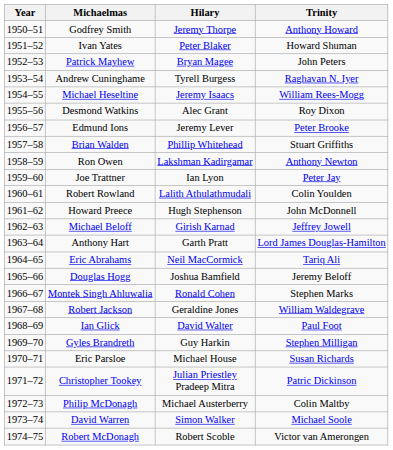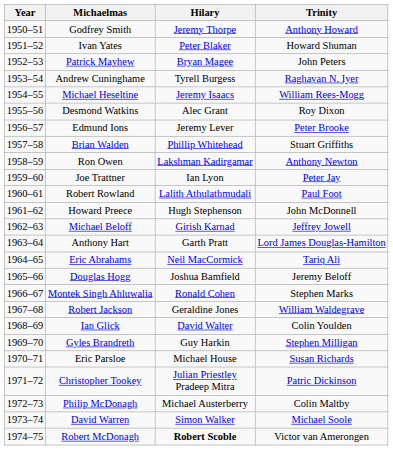 <table class="wikitable sortable">
 <tr>
 <th>Year</th>
 <th>Michaelmas</th>
 <th>Hilary</th>
 <th>Trinity</th>
 </tr>
 <tr>
 <td align="center">1950–51</td>
 <td align="center"> Godfrey Smith</td>
 <td align="center"> <a href='#'>Jeremy Thorpe</a></td>
 <td align="center"> <a href='#'>Anthony Howard</a></td>
 </tr>
 <tr>
 <td align="center">1951–52</td>
 <td align="center"> Ivan Yates</td>
 <td align="center"> <a href='#'>Peter Blaker</a></td>
 <td align="center"> Howard Shuman</td>
 </tr>
 <tr>
 <td align="center">1952–53</td>
 <td align="center"> <a href='#'>Patrick Mayhew</a></td>
 <td align="center"> <a href='#'>Bryan Magee</a></td>
 <td align="center"> John Peters</td>
 </tr>
 <tr>
 <td align="center">1953–54</td>
 <td align="center"> Andrew Cuninghame</td>
 <td align="center"> Tyrell Burgess</td>
 <td align="center"> <a href='#'>Raghavan N. Iyer</a></td>
 </tr>
 <tr>
 <td align="center">1954–55</td>
 <td align="center"> <a href='#'>Michael Heseltine</a></td>
 <td align="center"> <a href='#'>Jeremy Isaacs</a></td>
 <td align="center"> <a href='#'>William Rees-Mogg</a></td>
 </tr>
 <tr>
 <td align="center">1955–56</td>
 <td align="center"> Desmond Watkins</td>
 <td align="center"> Alec Grant</td>
 <td align="center"> Roy Dixon</td>
 </tr>
 <tr>
 <td align="center">1956–57</td>
 <td align="center"> Edmund Ions</td>
 <td align="center"> Jeremy Lever</td>
 <td align="center"> <a href='#'>Peter Brooke</a></td>
 </tr>
 <tr>
 <td align="center">1957–58</td>
 <td align="center"> <a href='#'>Brian Walden</a></td>
 <td align="center"> <a href='#'>Phillip Whitehead</a></td>
 <td align="center"> Stuart Griffiths</td>
 </tr>
 <tr>
 <td align="center">1958–59</td>
 <td align="center"> Ron Owen</td>
 <td align="center"> <a href='#'>Lakshman Kadirgamar</a></td>
 <td align="center"> <a href='#'>Anthony Newton</a></td>
 </tr>
 <tr>
 <td align="center">1959–60</td>
 <td align="center"> Joe Trattner</td>
 <td align="center"> Ian Lyon</td>
 <td align="center"> <a href='#'>Peter Jay</a></td>
 </tr>
 <tr>
 <td align="center">1960–61</td>
 <td align="center"> Robert Rowland</td>
 <td align="center"> <a href='#'>Lalith Athulathmudali</a></td>
-<td align="center"> Colin Youlden</td>
+<td align="center"> <a href='#'>Paul Foot</a></td>
 </tr>
 <tr>
 <td align="center">1961–62</td>
 <td align="center"> Howard Preece</td>
 <td align="center"> Hugh Stephenson</td>
 <td align="center"> John McDonnell</td>
 </tr>
 <tr>
 <td align="center">1962–63</td>
 <td align="center"> <a href='#'>Michael Beloff</a></td>
 <td align="center"> <a href='#'>Girish Karnad</a></td>
 <td align="center"> <a href='#'>Jeffrey Jowell</a></td>
 </tr>
 <tr>
 <td align="center">1963–64</td>
 <td align="center"> Anthony Hart</td>
 <td align="center"> Garth Pratt</td>
 <td align="center"> <a href='#'>Lord James Douglas-Hamilton</a></td>
 </tr>
 <tr>
 <td align="center">1964–65</td>
 <td align="center"> <a href='#'>Eric Abrahams</a></td>
 <td align="center"> <a href='#'>Neil MacCormick</a></td>
 <td align="center"> <a href='#'>Tariq Ali</a></td>
 </tr>
 <tr>
 <td align="center">1965–66</td>
 <td align="center"> <a href='#'>Douglas Hogg</a></td>
 <td align="center"> Joshua Bamfield</td>
 <td align="center"> Jeremy Beloff</td>
 </tr>
 <tr>
 <td align="center">1966–67</td>
 <td align="center"> <a href='#'>Montek Singh Ahluwalia</a></td>
 <td align="center"> <a href='#'>Ronald Cohen</a></td>
 <td align="center"> Stephen Marks</td>
 </tr>
 <tr>
 <td align="center">1967–68</td>
 <td align="center"> <a href='#'>Robert Jackson</a></td>
 <td align="center"> Geraldine Jones</td>
 <td align="center"> <a href='#'>William Waldegrave</a></td>
 </tr>
 <tr>
 <td align="center">1968–69</td>
 <td align="center"> <a href='#'>Ian Glick</a></td>
 <td align="center"> <a href='#'>David Walter</a></td>
-<td align="center"> <a href='#'>Paul Foot</a></td>
+<td align="center"> Colin Youlden</td>
 </tr>
 <tr>
 <td align="center">1969–70</td>
 <td align="center"> <a href='#'>Gyles Brandreth</a></td>
 <td align="center"> Guy Harkin</td>
 <td align="center"> <a href='#'>Stephen Milligan</a></td>
 </tr>
 <tr>
 <td align="center">1970–71</td>
 <td align="center"> Eric Parsloe</td>
 <td align="center"> Michael House</td>
 <td align="center"> <a href='#'>Susan Richards</a></td>
 </tr>
 <tr>
 <td align="center">1971–72</td>
 <td align="center"> <a href='#'>Christopher Tookey</a></td>
 <td align="center"> <a href='#'>Julian Priestley</a><br> Pradeep Mitra</td>
 <td align="center"> <a href='#'>Patric Dickinson</a></td>
 </tr>
 <tr>
 <td align="center">1972–73</td>
 <td align="center"> <a href='#'>Philip McDonagh</a></td>
 <td align="center"> Michael Austerberry</td>
 <td align="center"> Colin Maltby</td>
 </tr>
 <tr>
 <td align="center">1973–74</td>
 <td align="center"> <a href='#'>David Warren</a></td>
 <td align="center"> <a href='#'>Simon Walker</a></td>
 <td align="center"> <a href='#'>Michael Soole</a></td>
 </tr>
 <tr>
 <td align="center">1974–75</td>
 <td align="center"> <a href='#'>Robert McDonagh</a></td>
-<td align="center"> Robert Scoble</td>
+<td align="center"><strong> Robert Scoble</strong></td>
 <td align="center"> Victor van Amerongen</td>
 </tr>
 </table>
